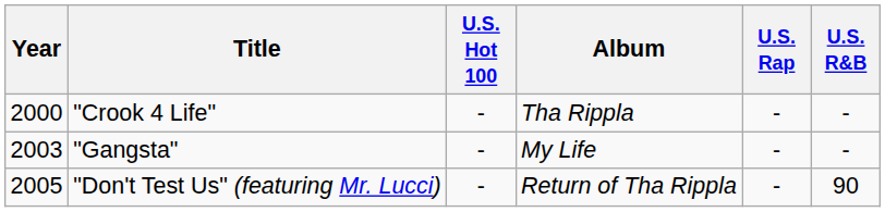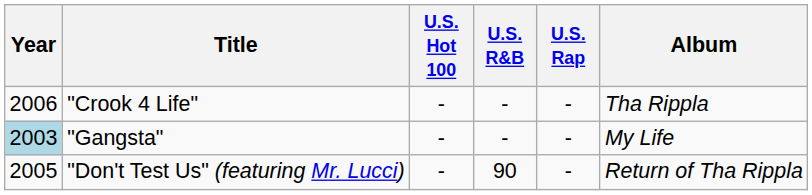 <table class="wikitable">
 <tr>
 <th align="center">Year</th>
 <th align="left">Title</th>
 <th align="left" width="40"><small><a href='#'>U.S. Hot 100</a></small></th>
+<th align="left" width="40"><small><a href='#'>U.S. R&B</a></small></th>
+<th align="left" width="40"><small><a href='#'>U.S. Rap</a></small></th>
 <th align="left">Album</th>
-<th align="left" width="40"><small><a href='#'>U.S. Rap</a></small></th>
-<th align="left" width="40"><small><a href='#'>U.S. R&B</a></small></th>
 </tr>
 <tr>
-<td align="center">2000</td>
+<td align="center">2006</td>
 <td align="left">"Crook 4 Life"</td>
 <td align="center">-</td>
-<td align="left"><em>Tha Rippla</em></td>
 <td align="center">-</td>
 <td align="center">-</td>
+<td align="left"><em>Tha Rippla</em></td>
 </tr>
 <tr>
-<td align="center">2003</td>
+<td align="center" style="background: lightblue;">2003</td>
 <td align="left">"Gangsta"</td>
 <td align="center">-</td>
-<td align="left"><em>My Life</em></td>
 <td align="center">-</td>
 <td align="center">-</td>
+<td align="left"><em>My Life</em></td>
 </tr>
 <tr>
 <td align="center">2005</td>
 <td align="left">"Don't Test Us" <em>(featuring <a href='#'>Mr. Lucci</a>)</em></td>
 <td align="center">-</td>
+<td align="center">90</td>
+<td align="center">-</td>
 <td align="left"><em>Return of Tha Rippla</em></td>
-<td align="center">-</td>
-<td align="center">90</td>
 </tr>
 </table>
